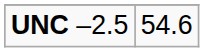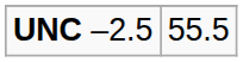 <table class="wikitable">
 <tr align="center">
 </tr>
 <tr align="center">
 <td><strong>UNC</strong> –2.5</td>
-<td>54.6</td>
+<td>55.5</td>
 </tr>
 </table>
